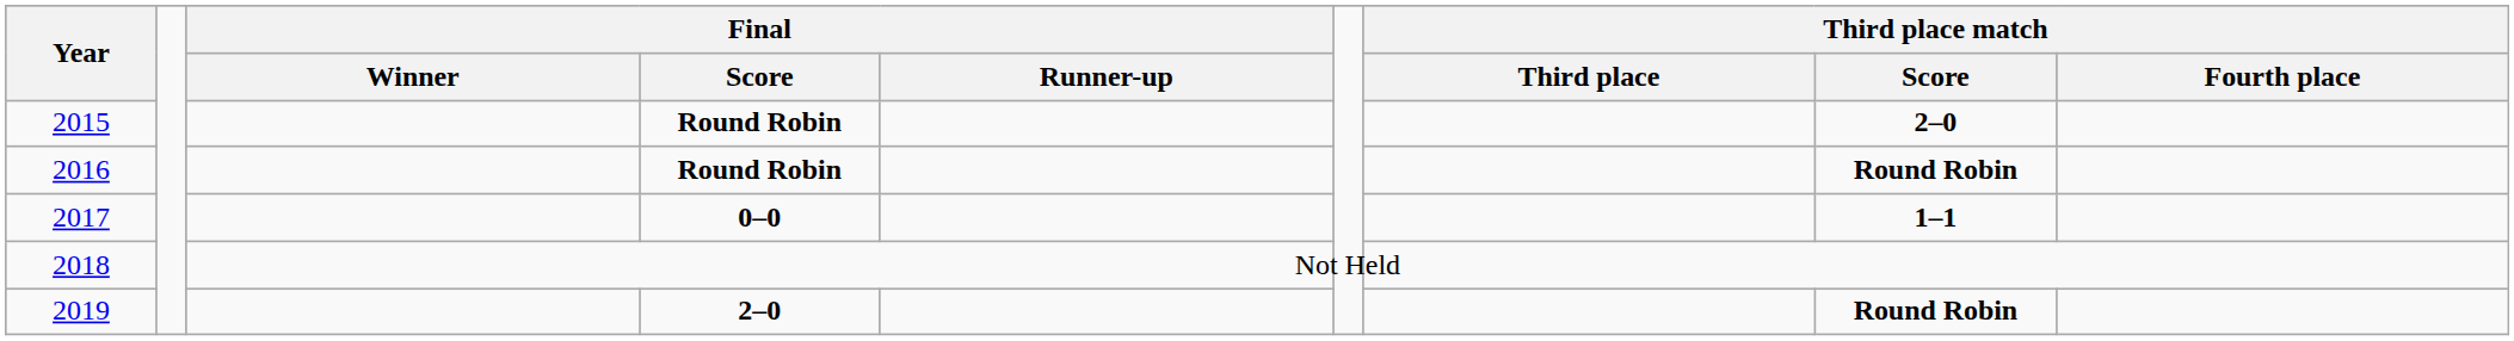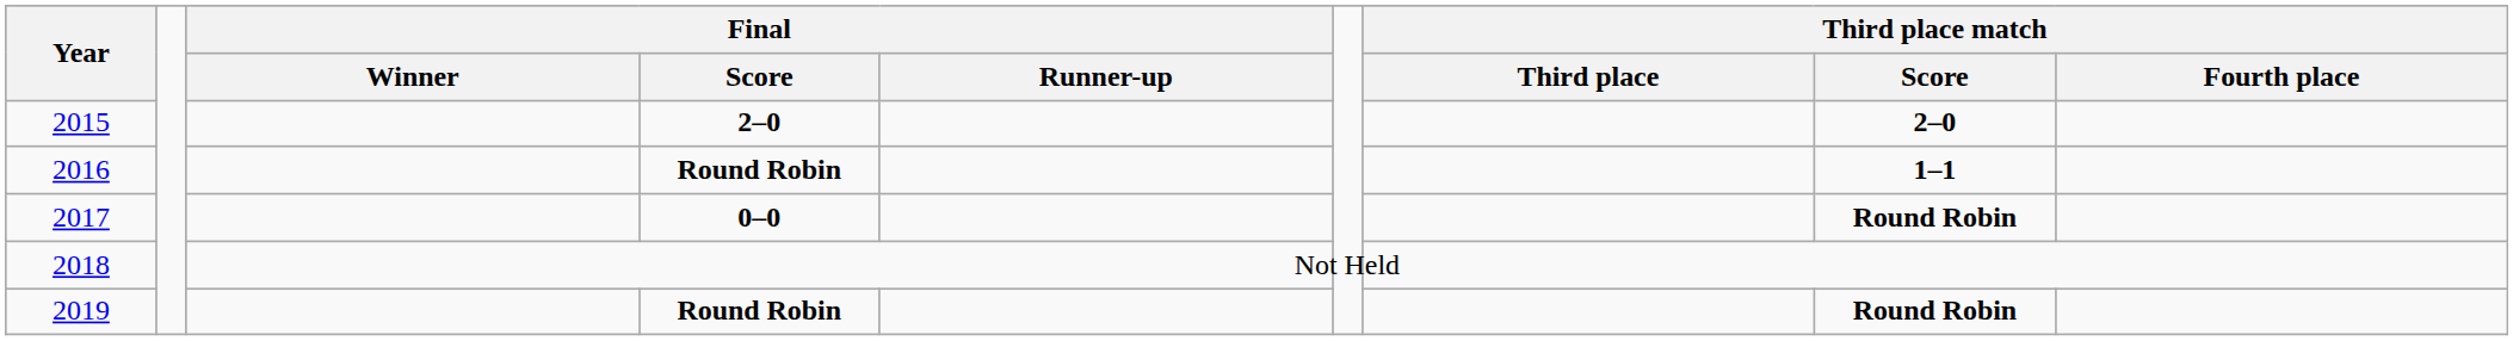 <table class="wikitable" style="font-size:90%; width: 100%; text-align: center;">
 <tr>
 <th rowspan=2 width=5%>Year</th>
 <td width=1% rowspan=14></td>
 <th colspan=3>Final</th>
 <td width=1% rowspan=14></td>
 <th colspan=3>Third place match</th>
 </tr>
 <tr>
 <th width=15%>Winner</th>
 <th width=8%>Score</th>
 <th width=15%>Runner-up</th>
 <th width=15%>Third place</th>
 <th width=8%>Score</th>
 <th width=15%>Fourth place</th>
 </tr>
 <tr>
 <td><a href='#'>2015</a></td>
 <td><strong></strong></td>
-<td><strong>Round Robin</strong></td>
+<td><strong>2–0</strong></td>
 <td></td>
 <td></td>
 <td><strong>2–0</strong></td>
 <td></td>
 </tr>
 <tr>
 <td><a href='#'>2016</a></td>
 <td><strong></strong></td>
 <td><strong>Round Robin</strong></td>
 <td></td>
 <td></td>
-<td><strong>Round Robin</strong></td>
+<td><strong>1–1 </strong></td>
 <td></td>
 </tr>
 <tr>
 <td><a href='#'>2017</a></td>
 <td><strong></strong></td>
 <td><strong>0–0 </strong></td>
 <td></td>
 <td></td>
-<td><strong>1–1 </strong></td>
+<td><strong>Round Robin</strong></td>
 <td></td>
 </tr>
 <tr>
 <td><a href='#'>2018</a></td>
 <td rowspan=1 colspan=8 align=center>Not Held</td>
 </tr>
 <tr>
 <td><a href='#'>2019</a></td>
 <td><strong></strong></td>
-<td><strong>2–0</strong></td>
+<td><strong>Round Robin</strong></td>
 <td></td>
 <td></td>
 <td><strong>Round Robin</strong></td>
 <td></td>
 </tr>
 </table>
